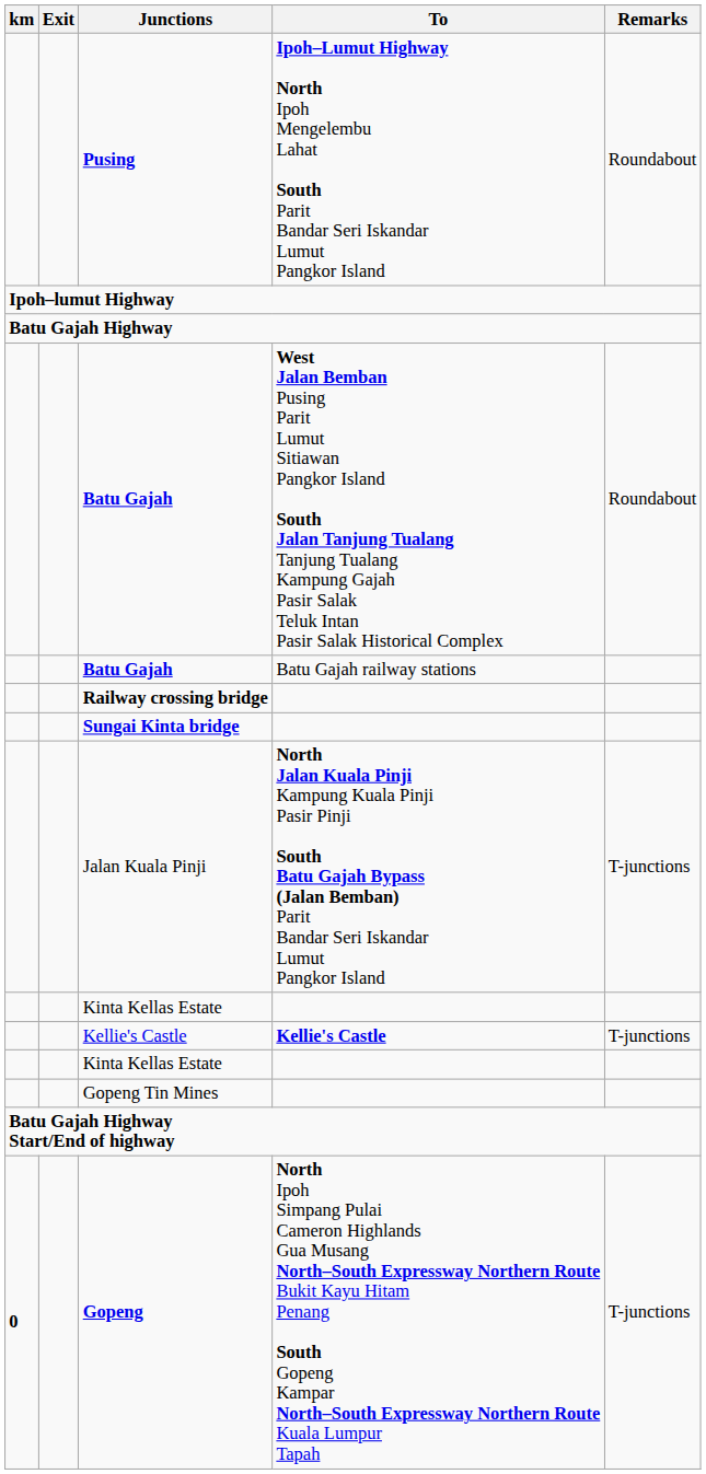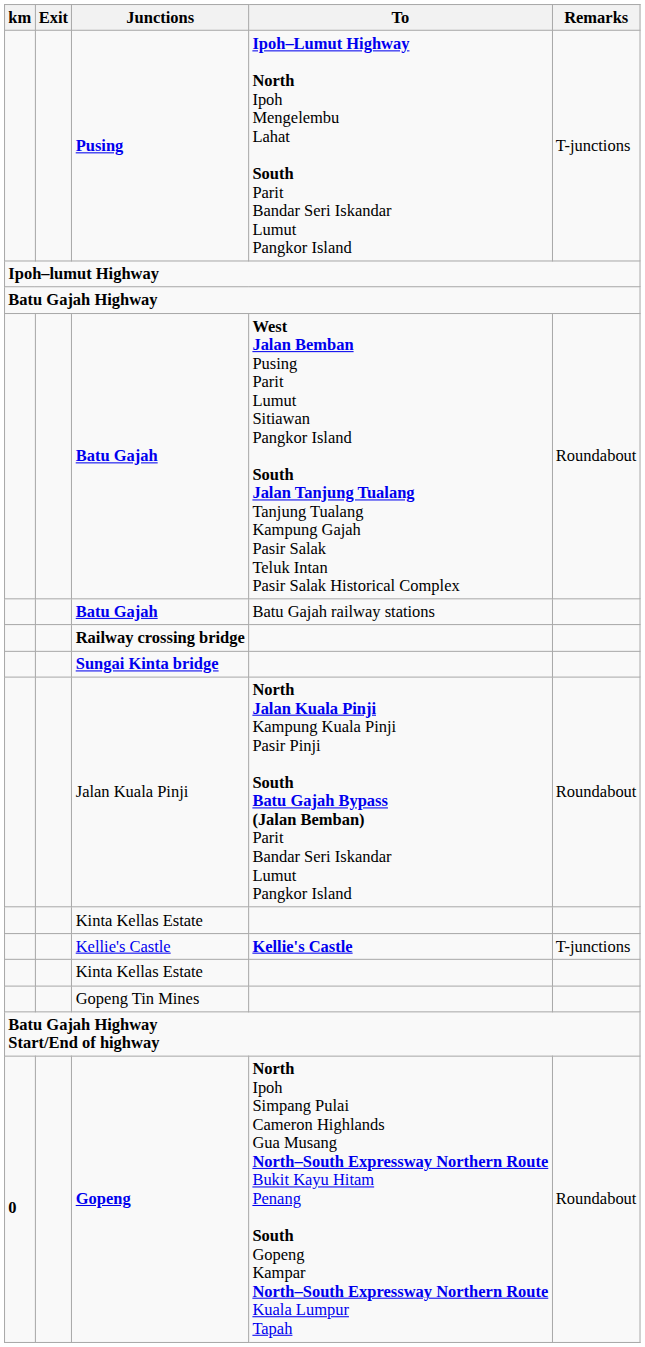 <table class="wikitable">
 <tr>
 <th>km</th>
 <th>Exit</th>
 <th>Junctions</th>
 <th>To</th>
 <th>Remarks</th>
 </tr>
 <tr>
 <td></td>
 <td></td>
 <td><strong><a href='#'>Pusing</a></strong></td>
 <td> <strong><a href='#'>Ipoh–Lumut Highway</a></strong><br><br><strong>North</strong><br> Ipoh<br> Mengelembu<br> Lahat<br><br><strong>South</strong><br> Parit<br> Bandar Seri Iskandar<br> Lumut<br> Pangkor Island</td>
-<td>Roundabout</td>
+<td>T-junctions</td>
 </tr>
 <tr>
 <td style="width:600px" colspan="6" style="text-align:center; background:blue;color:white;"><strong> Ipoh–lumut Highway</strong></td>
 </tr>
 <tr>
 <td style="width:600px" colspan="6" style="text-align:center; background:blue;color:white;"><strong>Batu Gajah Highway</strong></td>
 </tr>
 <tr>
 <td></td>
 <td></td>
 <td><strong><a href='#'>Batu Gajah</a></strong></td>
 <td><strong>West</strong><br> <strong><a href='#'>Jalan Bemban</a></strong><br>Pusing<br>Parit<br>Lumut<br>Sitiawan<br>Pangkor Island<br><br><strong>South</strong><br> <strong><a href='#'>Jalan Tanjung Tualang</a></strong><br> Tanjung Tualang<br> Kampung Gajah<br> Pasir Salak<br> Teluk Intan<br> Pasir Salak Historical Complex</td>
 <td>Roundabout</td>
 </tr>
 <tr>
 <td></td>
 <td></td>
 <td><strong><a href='#'>Batu Gajah</a></strong></td>
 <td> Batu Gajah railway stations</td>
 <td></td>
 </tr>
 <tr>
 <td></td>
 <td></td>
 <td><strong>Railway crossing bridge</strong></td>
 <td></td>
 <td></td>
 </tr>
 <tr>
 <td></td>
 <td></td>
 <td><strong><a href='#'>Sungai Kinta bridge</a></strong></td>
 <td></td>
 <td></td>
 </tr>
 <tr>
 <td></td>
 <td></td>
 <td>Jalan Kuala Pinji</td>
 <td><strong>North</strong><br> <strong><a href='#'>Jalan Kuala Pinji</a></strong><br>Kampung Kuala Pinji<br>Pasir Pinji<br><br><strong>South</strong><br> <strong><a href='#'>Batu Gajah Bypass</a></strong><br><strong>(Jalan Bemban)</strong><br> Parit<br> Bandar Seri Iskandar<br> Lumut<br> Pangkor Island</td>
-<td>T-junctions</td>
+<td>Roundabout</td>
 </tr>
 <tr>
 <td></td>
 <td></td>
 <td>Kinta Kellas Estate</td>
 <td></td>
 <td></td>
 </tr>
 <tr>
 <td></td>
 <td></td>
 <td><a href='#'>Kellie's Castle</a></td>
 <td><strong><a href='#'>Kellie's Castle</a></strong><br>  </td>
 <td>T-junctions</td>
 </tr>
 <tr>
 <td></td>
 <td></td>
 <td>Kinta Kellas Estate</td>
 <td></td>
 <td></td>
 </tr>
 <tr>
 <td></td>
 <td></td>
 <td>Gopeng Tin Mines</td>
 <td></td>
 <td></td>
 </tr>
 <tr>
 <td style="width:600px" colspan="6" style="text-align:center; background:blue;color:white;"> <strong>Batu Gajah Highway<br>Start/End of highway</strong></td>
 </tr>
 <tr>
 <td><br><strong>0</strong></td>
 <td></td>
 <td><strong><a href='#'>Gopeng</a></strong></td>
 <td><strong>North</strong><br> Ipoh<br> Simpang Pulai<br> Cameron Highlands<br> Gua Musang<br>  <strong><a href='#'>North–South Expressway Northern Route</a></strong><br><a href='#'>Bukit Kayu Hitam</a><br><a href='#'>Penang</a><br><br><strong>South</strong><br> Gopeng<br> Kampar<br>  <strong><a href='#'>North–South Expressway Northern Route</a></strong><br><a href='#'>Kuala Lumpur</a><br><a href='#'>Tapah</a></td>
-<td>T-junctions</td>
+<td>Roundabout</td>
 </tr>
 </table>
